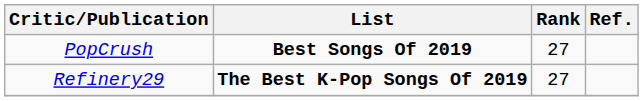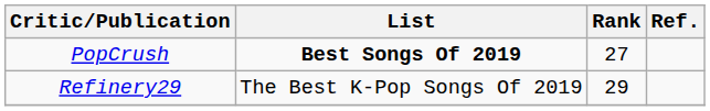 <table class="sortable wikitable">
 <tr>
 <th>Critic/Publication</th>
 <th>List</th>
 <th>Rank</th>
 <th>Ref.</th>
 </tr>
 <tr>
 <td align="center"><em><a href='#'>PopCrush</a></em></td>
 <td align="center"><strong>Best Songs Of 2019</strong></td>
 <td align="center">27</td>
 <td></td>
 </tr>
 <tr>
 <td align="center"><em><a href='#'>Refinery29</a></em></td>
-<td align="center"><strong>The Best K-Pop Songs Of 2019</strong></td>
-<td align="center">27</td>
+<td align="center">The Best K-Pop Songs Of 2019</td>
+<td align="center">29</td>
 <td></td>
 </tr>
 <tr>
 </tr>
 </table>
